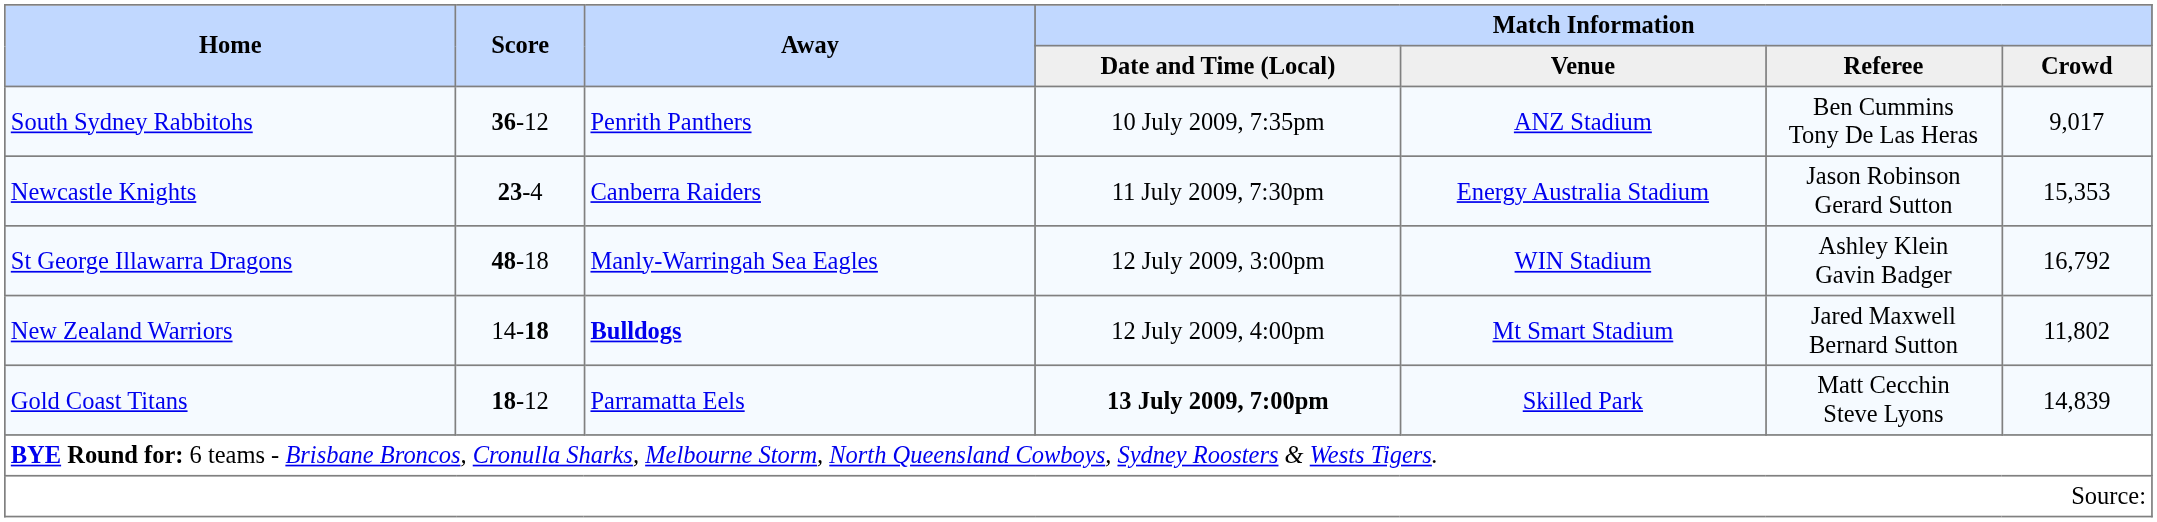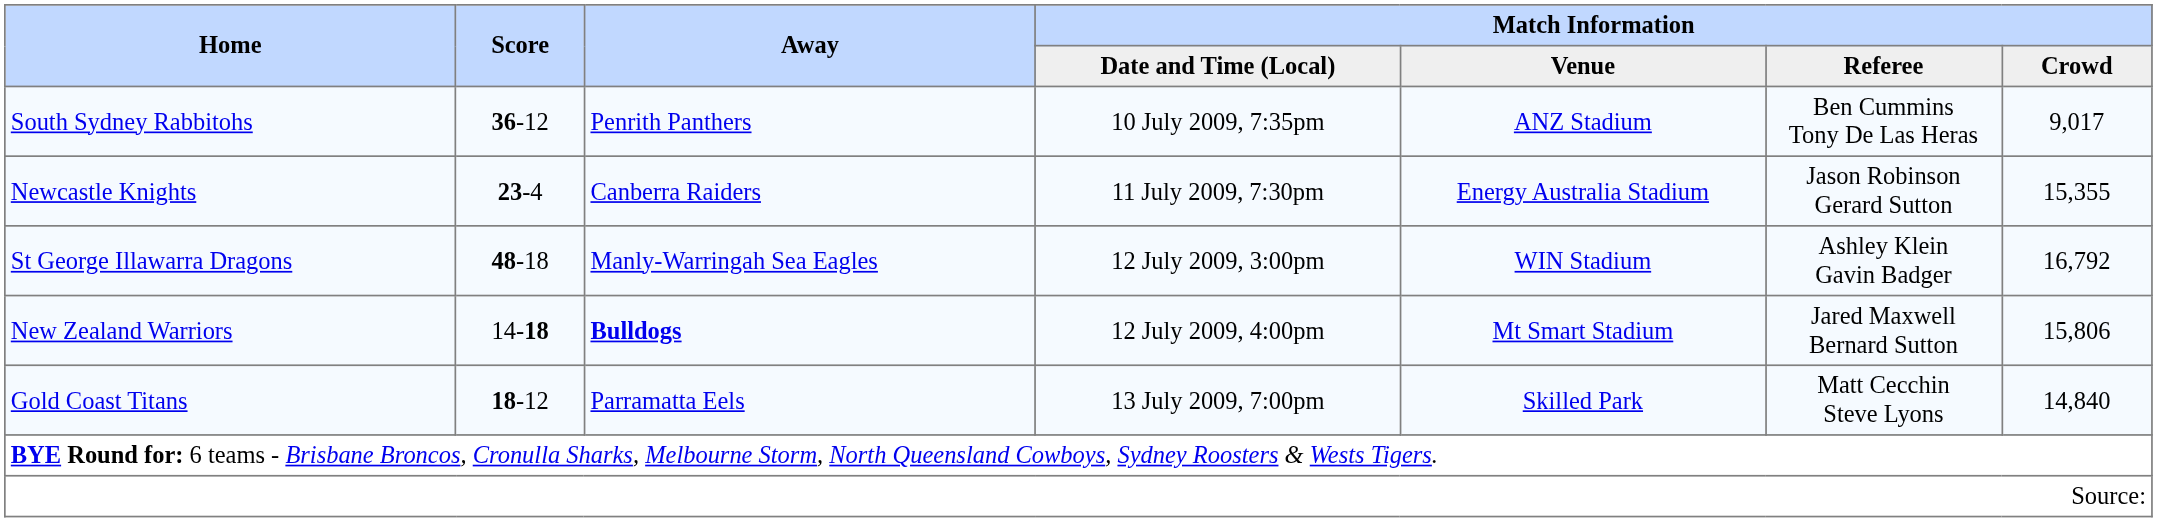 <table border="1" cellpadding="3" cellspacing="0" style="border-collapse:collapse; font-size:90%; width:100%;">
 <tr style="background:#c1d8ff;">
 <th rowspan="2" style="width:21%;">Home</th>
 <th rowspan="2" style="width:6%;">Score</th>
 <th rowspan="2" style="width:21%;">Away</th>
 <th colspan=6>Match Information</th>
 </tr>
 <tr style="background:#efefef;">
 <th width=17%>Date and Time (Local)</th>
 <th width=17%>Venue</th>
 <th width=11%>Referee</th>
 <th width=7%>Crowd</th>
 </tr>
 <tr style="text-align:center; background:#f5faff;">
 <td align=left> <a href='#'>South Sydney Rabbitohs</a></td>
 <td><strong>36</strong>-12</td>
 <td align=left> <a href='#'>Penrith Panthers</a></td>
 <td>10 July 2009, 7:35pm</td>
 <td><a href='#'>ANZ Stadium</a></td>
 <td>Ben Cummins<br>Tony De Las Heras</td>
 <td>9,017</td>
 </tr>
 <tr style="text-align:center; background:#f5faff;">
 <td align=left> <a href='#'>Newcastle Knights</a></td>
 <td><strong>23</strong>-4</td>
 <td align=left> <a href='#'>Canberra Raiders</a></td>
 <td>11 July 2009, 7:30pm</td>
 <td><a href='#'>Energy Australia Stadium</a></td>
 <td>Jason Robinson<br>Gerard Sutton</td>
-<td>15,353</td>
+<td>15,355</td>
 </tr>
 <tr style="text-align:center; background:#f5faff;">
 <td align=left> <a href='#'>St George Illawarra Dragons</a></td>
 <td><strong>48</strong>-18</td>
 <td align=left> <a href='#'>Manly-Warringah Sea Eagles</a></td>
 <td>12 July 2009, 3:00pm</td>
 <td><a href='#'>WIN Stadium</a></td>
 <td>Ashley Klein<br>Gavin Badger</td>
 <td>16,792</td>
 </tr>
 <tr style="text-align:center; background:#f5faff;">
 <td align=left> <a href='#'>New Zealand Warriors</a></td>
 <td>14-<strong>18</strong></td>
 <td align=left><strong> <a href='#'>Bulldogs</a></strong></td>
 <td>12 July 2009, 4:00pm</td>
 <td><a href='#'>Mt Smart Stadium</a></td>
 <td>Jared Maxwell<br>Bernard Sutton</td>
-<td>11,802</td>
+<td>15,806</td>
 </tr>
 <tr style="text-align:center; background:#f5faff;">
 <td align=left> <a href='#'>Gold Coast Titans</a></td>
 <td><strong>18</strong>-12</td>
 <td align=left> <a href='#'>Parramatta Eels</a></td>
-<td><strong>13 July 2009, 7:00pm</strong></td>
+<td>13 July 2009, 7:00pm</td>
 <td><a href='#'>Skilled Park</a></td>
 <td>Matt Cecchin<br>Steve Lyons</td>
-<td>14,839</td>
+<td>14,840</td>
 </tr>
 <tr>
 <td colspan="7" style="text-align:left;"><strong><a href='#'>BYE</a> Round for:</strong> 6 teams - <em><a href='#'>Brisbane Broncos</a>, <a href='#'>Cronulla Sharks</a>, <a href='#'>Melbourne Storm</a>, <a href='#'>North Queensland Cowboys</a>, <a href='#'>Sydney Roosters</a> & <a href='#'>Wests Tigers</a>.</em></td>
 </tr>
 <tr>
 <td colspan="7" style="text-align:right;">Source: </td>
 </tr>
 </table>
